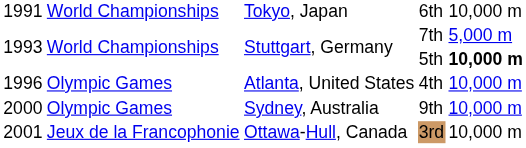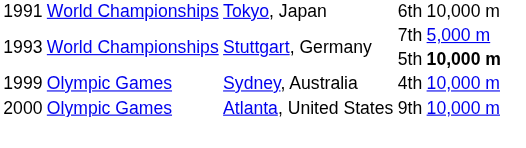 <table>
 <tr>
 <td>1991</td>
 <td><a href='#'>World Championships</a></td>
 <td><a href='#'>Tokyo</a>, Japan</td>
 <td>6th</td>
 <td>10,000 m</td>
 </tr>
 <tr>
 <td rowspan=2>1993</td>
 <td rowspan=2><a href='#'>World Championships</a></td>
 <td rowspan=2><a href='#'>Stuttgart</a>, Germany</td>
 <td>7th</td>
 <td><a href='#'>5,000 m</a></td>
 </tr>
 <tr>
 <td>5th</td>
 <td><strong>10,000 m</strong></td>
 </tr>
 <tr>
-<td>1996</td>
+<td>1999</td>
 <td><a href='#'>Olympic Games</a></td>
-<td><a href='#'>Atlanta</a>, United States</td>
+<td><a href='#'>Sydney</a>, Australia</td>
 <td>4th</td>
 <td><a href='#'>10,000 m</a></td>
 </tr>
 <tr>
 <td>2000</td>
 <td><a href='#'>Olympic Games</a></td>
-<td><a href='#'>Sydney</a>, Australia</td>
+<td><a href='#'>Atlanta</a>, United States</td>
 <td>9th</td>
 <td><a href='#'>10,000 m</a></td>
 </tr>
-<tr>
-<td>2001</td>
-<td><a href='#'>Jeux de la Francophonie</a></td>
-<td><a href='#'>Ottawa</a>-<a href='#'>Hull</a>, Canada</td>
-<td bgcolor=cc9966>3rd</td>
-<td>10,000 m</td>
-</tr>
 </table>
